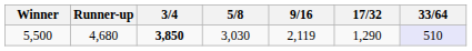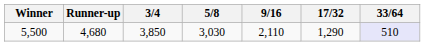 <table class="wikitable" style="text-align:center">
 <tr>
 <th width="75">Winner</th>
 <th width="75">Runner-up</th>
 <th width="75">3/4</th>
 <th width="75">5/8</th>
 <th width="75">9/16</th>
 <th width="75">17/32</th>
 <th width="75">33/64</th>
 </tr>
 <tr>
 <td>5,500</td>
 <td>4,680</td>
-<td><strong>3,850</strong></td>
+<td>3,850</td>
 <td>3,030</td>
-<td>2,119</td>
+<td>2,110</td>
 <td>1,290</td>
 <td style="background: lavender;">510</td>
 </tr>
 </table>
